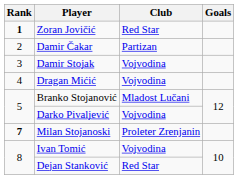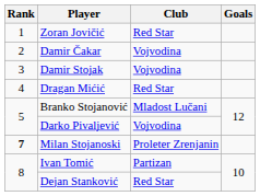 <table class="wikitable">
 <tr>
 <th>Rank</th>
 <th>Player</th>
 <th>Club</th>
 <th>Goals</th>
 </tr>
 <tr>
-<td rowspan=1 align=center><strong>1</strong></td>
+<td rowspan=1 align=center>1</td>
 <td> <a href='#'>Zoran Jovičić</a></td>
 <td><a href='#'>Red Star</a></td>
 <td></td>
 </tr>
 <tr>
 <td rowspan=1 align=center>2</td>
 <td> <a href='#'>Damir Čakar</a></td>
-<td><a href='#'>Partizan</a></td>
+<td><a href='#'>Vojvodina</a></td>
 <td></td>
 </tr>
 <tr>
 <td rowspan=1 align=center>3</td>
 <td> <a href='#'>Damir Stojak</a></td>
 <td><a href='#'>Vojvodina</a></td>
 <td></td>
 </tr>
 <tr>
 <td rowspan=1 align=center>4</td>
 <td> <a href='#'>Dragan Mićić</a></td>
-<td><a href='#'>Vojvodina</a></td>
+<td><a href='#'>Red Star</a></td>
 <td></td>
 </tr>
 <tr>
 <td rowspan=2 align=center>5</td>
 <td> Branko Stojanović</td>
 <td><a href='#'>Mladost Lučani</a></td>
 <td rowspan=2 align=center>12</td>
 </tr>
 <tr>
 <td> <a href='#'>Darko Pivaljević</a></td>
 <td><a href='#'>Vojvodina</a></td>
 </tr>
 <tr>
 <td rowspan=1 align=center><strong>7</strong></td>
 <td> <a href='#'>Milan Stojanoski</a></td>
 <td><a href='#'>Proleter Zrenjanin</a></td>
 <td></td>
 </tr>
 <tr>
 <td rowspan=2 align=center>8</td>
 <td> <a href='#'>Ivan Tomić</a></td>
-<td><a href='#'>Vojvodina</a></td>
+<td><a href='#'>Partizan</a></td>
 <td rowspan=2 align=center>10</td>
 </tr>
 <tr>
 <td> <a href='#'>Dejan Stanković</a></td>
 <td><a href='#'>Red Star</a></td>
 </tr>
 </table>
